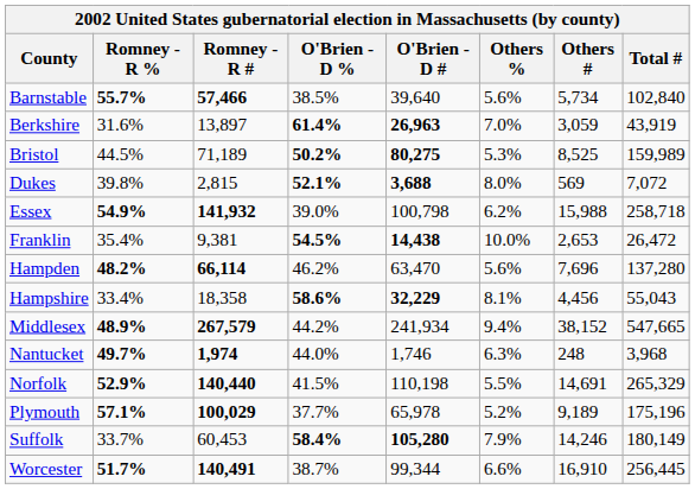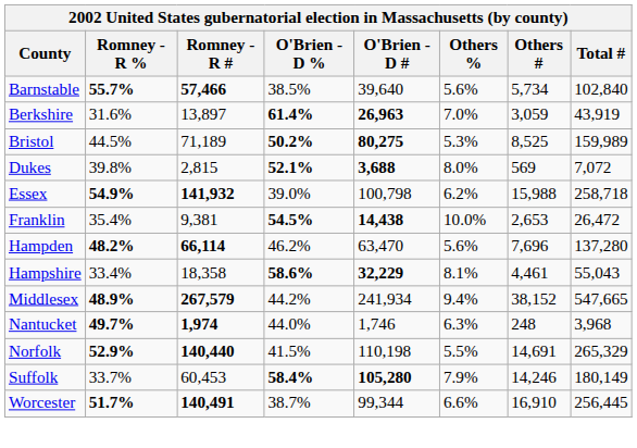 <table class="wikitable sortable">
 <tr>
 <th colspan="8">2002 United States gubernatorial election in Massachusetts (by county) </th>
 </tr>
 <tr>
 <th>County</th>
 <th>Romney - R %</th>
 <th>Romney - R #</th>
 <th>O'Brien - D %</th>
 <th>O'Brien - D #</th>
 <th>Others %</th>
 <th>Others #</th>
 <th>Total #</th>
 </tr>
 <tr>
 <td><a href='#'>Barnstable</a></td>
 <td><strong>55.7%</strong></td>
 <td><strong>57,466</strong></td>
 <td>38.5%</td>
 <td>39,640</td>
 <td>5.6%</td>
 <td>5,734</td>
 <td>102,840</td>
 </tr>
 <tr>
 <td><a href='#'>Berkshire</a></td>
 <td>31.6%</td>
 <td>13,897</td>
 <td><strong>61.4%</strong></td>
 <td><strong>26,963</strong></td>
 <td>7.0%</td>
 <td>3,059</td>
 <td>43,919</td>
 </tr>
 <tr>
 <td><a href='#'>Bristol</a></td>
 <td>44.5%</td>
 <td>71,189</td>
 <td><strong>50.2%</strong></td>
 <td><strong>80,275</strong></td>
 <td>5.3%</td>
 <td>8,525</td>
 <td>159,989</td>
 </tr>
 <tr>
 <td><a href='#'>Dukes</a></td>
 <td>39.8%</td>
 <td>2,815</td>
 <td><strong>52.1%</strong></td>
 <td><strong>3,688</strong></td>
 <td>8.0%</td>
 <td>569</td>
 <td>7,072</td>
 </tr>
 <tr>
 <td><a href='#'>Essex</a></td>
 <td><strong>54.9%</strong></td>
 <td><strong>141,932</strong></td>
 <td>39.0%</td>
 <td>100,798</td>
 <td>6.2%</td>
 <td>15,988</td>
 <td>258,718</td>
 </tr>
 <tr>
 <td><a href='#'>Franklin</a></td>
 <td>35.4%</td>
 <td>9,381</td>
 <td><strong>54.5%</strong></td>
 <td><strong>14,438</strong></td>
 <td>10.0%</td>
 <td>2,653</td>
 <td>26,472</td>
 </tr>
 <tr>
 <td><a href='#'>Hampden</a></td>
 <td><strong>48.2%</strong></td>
 <td><strong>66,114</strong></td>
 <td>46.2%</td>
 <td>63,470</td>
 <td>5.6%</td>
 <td>7,696</td>
 <td>137,280</td>
 </tr>
 <tr>
 <td><a href='#'>Hampshire</a></td>
 <td>33.4%</td>
 <td>18,358</td>
 <td><strong>58.6%</strong></td>
 <td><strong>32,229</strong></td>
 <td>8.1%</td>
-<td>4,456</td>
+<td>4,461</td>
 <td>55,043</td>
 </tr>
 <tr>
 <td><a href='#'>Middlesex</a></td>
 <td><strong>48.9%</strong></td>
 <td><strong>267,579</strong></td>
 <td>44.2%</td>
 <td>241,934</td>
 <td>9.4%</td>
 <td>38,152</td>
 <td>547,665</td>
 </tr>
 <tr>
 <td><a href='#'>Nantucket</a></td>
 <td><strong>49.7%</strong></td>
 <td><strong>1,974</strong></td>
 <td>44.0%</td>
 <td>1,746</td>
 <td>6.3%</td>
 <td>248</td>
 <td>3,968</td>
 </tr>
 <tr>
 <td><a href='#'>Norfolk</a></td>
 <td><strong>52.9%</strong></td>
 <td><strong>140,440</strong></td>
 <td>41.5%</td>
 <td>110,198</td>
 <td>5.5%</td>
 <td>14,691</td>
 <td>265,329</td>
 </tr>
 <tr>
-<td><a href='#'>Plymouth</a></td>
-<td><strong>57.1%</strong></td>
-<td><strong>100,029</strong></td>
-<td>37.7%</td>
-<td>65,978</td>
-<td>5.2%</td>
-<td>9,189</td>
-<td>175,196</td>
-</tr>
-<tr>
 <td><a href='#'>Suffolk</a></td>
 <td>33.7%</td>
 <td>60,453</td>
 <td><strong>58.4%</strong></td>
 <td><strong>105,280</strong></td>
 <td>7.9%</td>
 <td>14,246</td>
 <td>180,149</td>
 </tr>
 <tr>
 <td><a href='#'>Worcester</a></td>
 <td><strong>51.7%</strong></td>
 <td><strong>140,491</strong></td>
 <td>38.7%</td>
 <td>99,344</td>
 <td>6.6%</td>
 <td>16,910</td>
 <td>256,445</td>
 </tr>
 </table>
